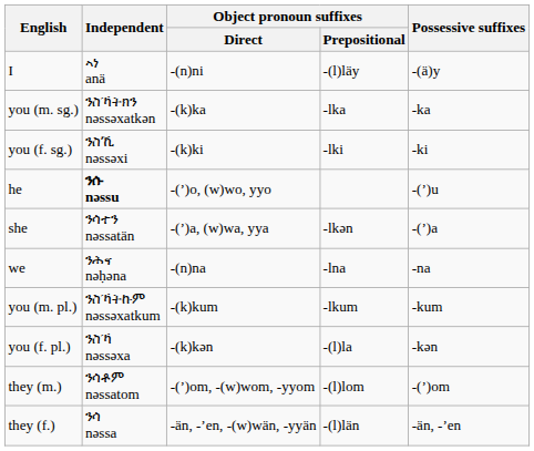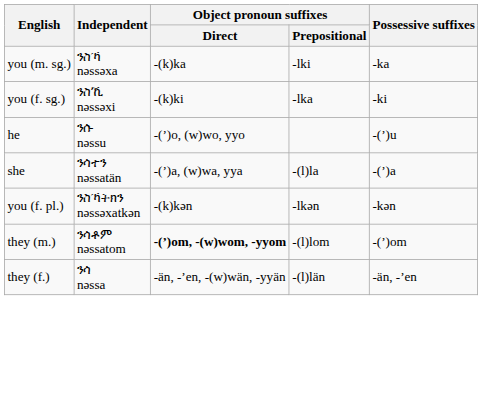 <table class="wikitable">
 <tr>
 <th rowspan="2">English</th>
 <th rowspan="2">Independent</th>
 <th colspan="2">Object pronoun suffixes</th>
 <th rowspan="2">Possessive suffixes</th>
 </tr>
 <tr>
 <th>Direct</th>
 <th>Prepositional</th>
 </tr>
 <tr>
-<td>I</td>
-<td>ኣነ<br>anä</td>
-<td>-(n)ni</td>
-<td>-(l)läy</td>
-<td>-(ä)y</td>
-</tr>
-<tr>
 <td>you (m. sg.)</td>
-<td>ንስኻትክን<br>nǝssǝxatkǝn</td>
+<td>ንስኻ<br>nǝssǝxa</td>
 <td>-(k)ka</td>
-<td>-lka</td>
+<td>-lki</td>
 <td>-ka</td>
 </tr>
 <tr>
 <td>you (f. sg.)</td>
 <td>ንስኺ<br>nǝssǝxi</td>
 <td>-(k)ki</td>
-<td>-lki</td>
+<td>-lka</td>
 <td>-ki</td>
 </tr>
 <tr>
 <td>he</td>
-<td><strong>ንሱ<br>nǝssu</strong></td>
+<td>ንሱ<br>nǝssu</td>
 <td>-(’)o, (w)wo, yyo</td>
 <td></td>
 <td>-(’)u</td>
 </tr>
 <tr>
 <td>she</td>
 <td>ንሳተን<br>nǝssatän</td>
 <td>-(’)a, (w)wa, yya</td>
-<td>-lkǝn</td>
+<td>-(l)la</td>
 <td>-(’)a</td>
 </tr>
 <tr>
-<td>we</td>
-<td>ንሕና<br>nǝḥǝna</td>
-<td>-(n)na</td>
-<td>-lna</td>
-<td>-na</td>
-</tr>
-<tr>
-<td>you (m. pl.)</td>
-<td>ንስኻትኩም<br>nǝssǝxatkum</td>
-<td>-(k)kum</td>
-<td>-lkum</td>
-<td>-kum</td>
-</tr>
-<tr>
 <td>you (f. pl.)</td>
-<td>ንስኻ<br>nǝssǝxa</td>
+<td>ንስኻትክን<br>nǝssǝxatkǝn</td>
 <td>-(k)kǝn</td>
-<td>-(l)la</td>
+<td>-lkǝn</td>
 <td>-kǝn</td>
 </tr>
 <tr>
 <td>they (m.)</td>
 <td>ንሳቶም<br>nǝssatom</td>
-<td>-(’)om, -(w)wom, -yyom</td>
+<td><strong>-(’)om, -(w)wom, -yyom</strong></td>
 <td>-(l)lom</td>
 <td>-(’)om</td>
 </tr>
 <tr>
 <td>they (f.)</td>
 <td>ንሳ<br>nǝssa</td>
 <td>-än, -’en, -(w)wän, -yyän</td>
 <td>-(l)län</td>
 <td>-än, -’en</td>
 </tr>
 </table>
